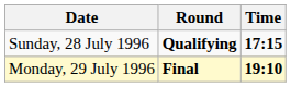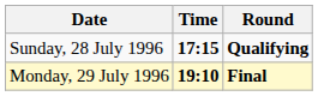 <table class="wikitable">
 <tr>
 <th>Date</th>
+<th>Time</th>
 <th>Round</th>
-<th>Time</th>
 </tr>
 <tr>
 <td>Sunday, 28 July 1996</td>
+<td><strong>17:15</strong></td>
 <td><strong>Qualifying</strong></td>
-<td><strong>17:15</strong></td>
 </tr>
 <tr style=background:lemonchiffon>
 <td>Monday, 29 July 1996</td>
+<td><strong>19:10</strong></td>
 <td><strong>Final</strong></td>
-<td><strong>19:10</strong></td>
 </tr>
 </table>
